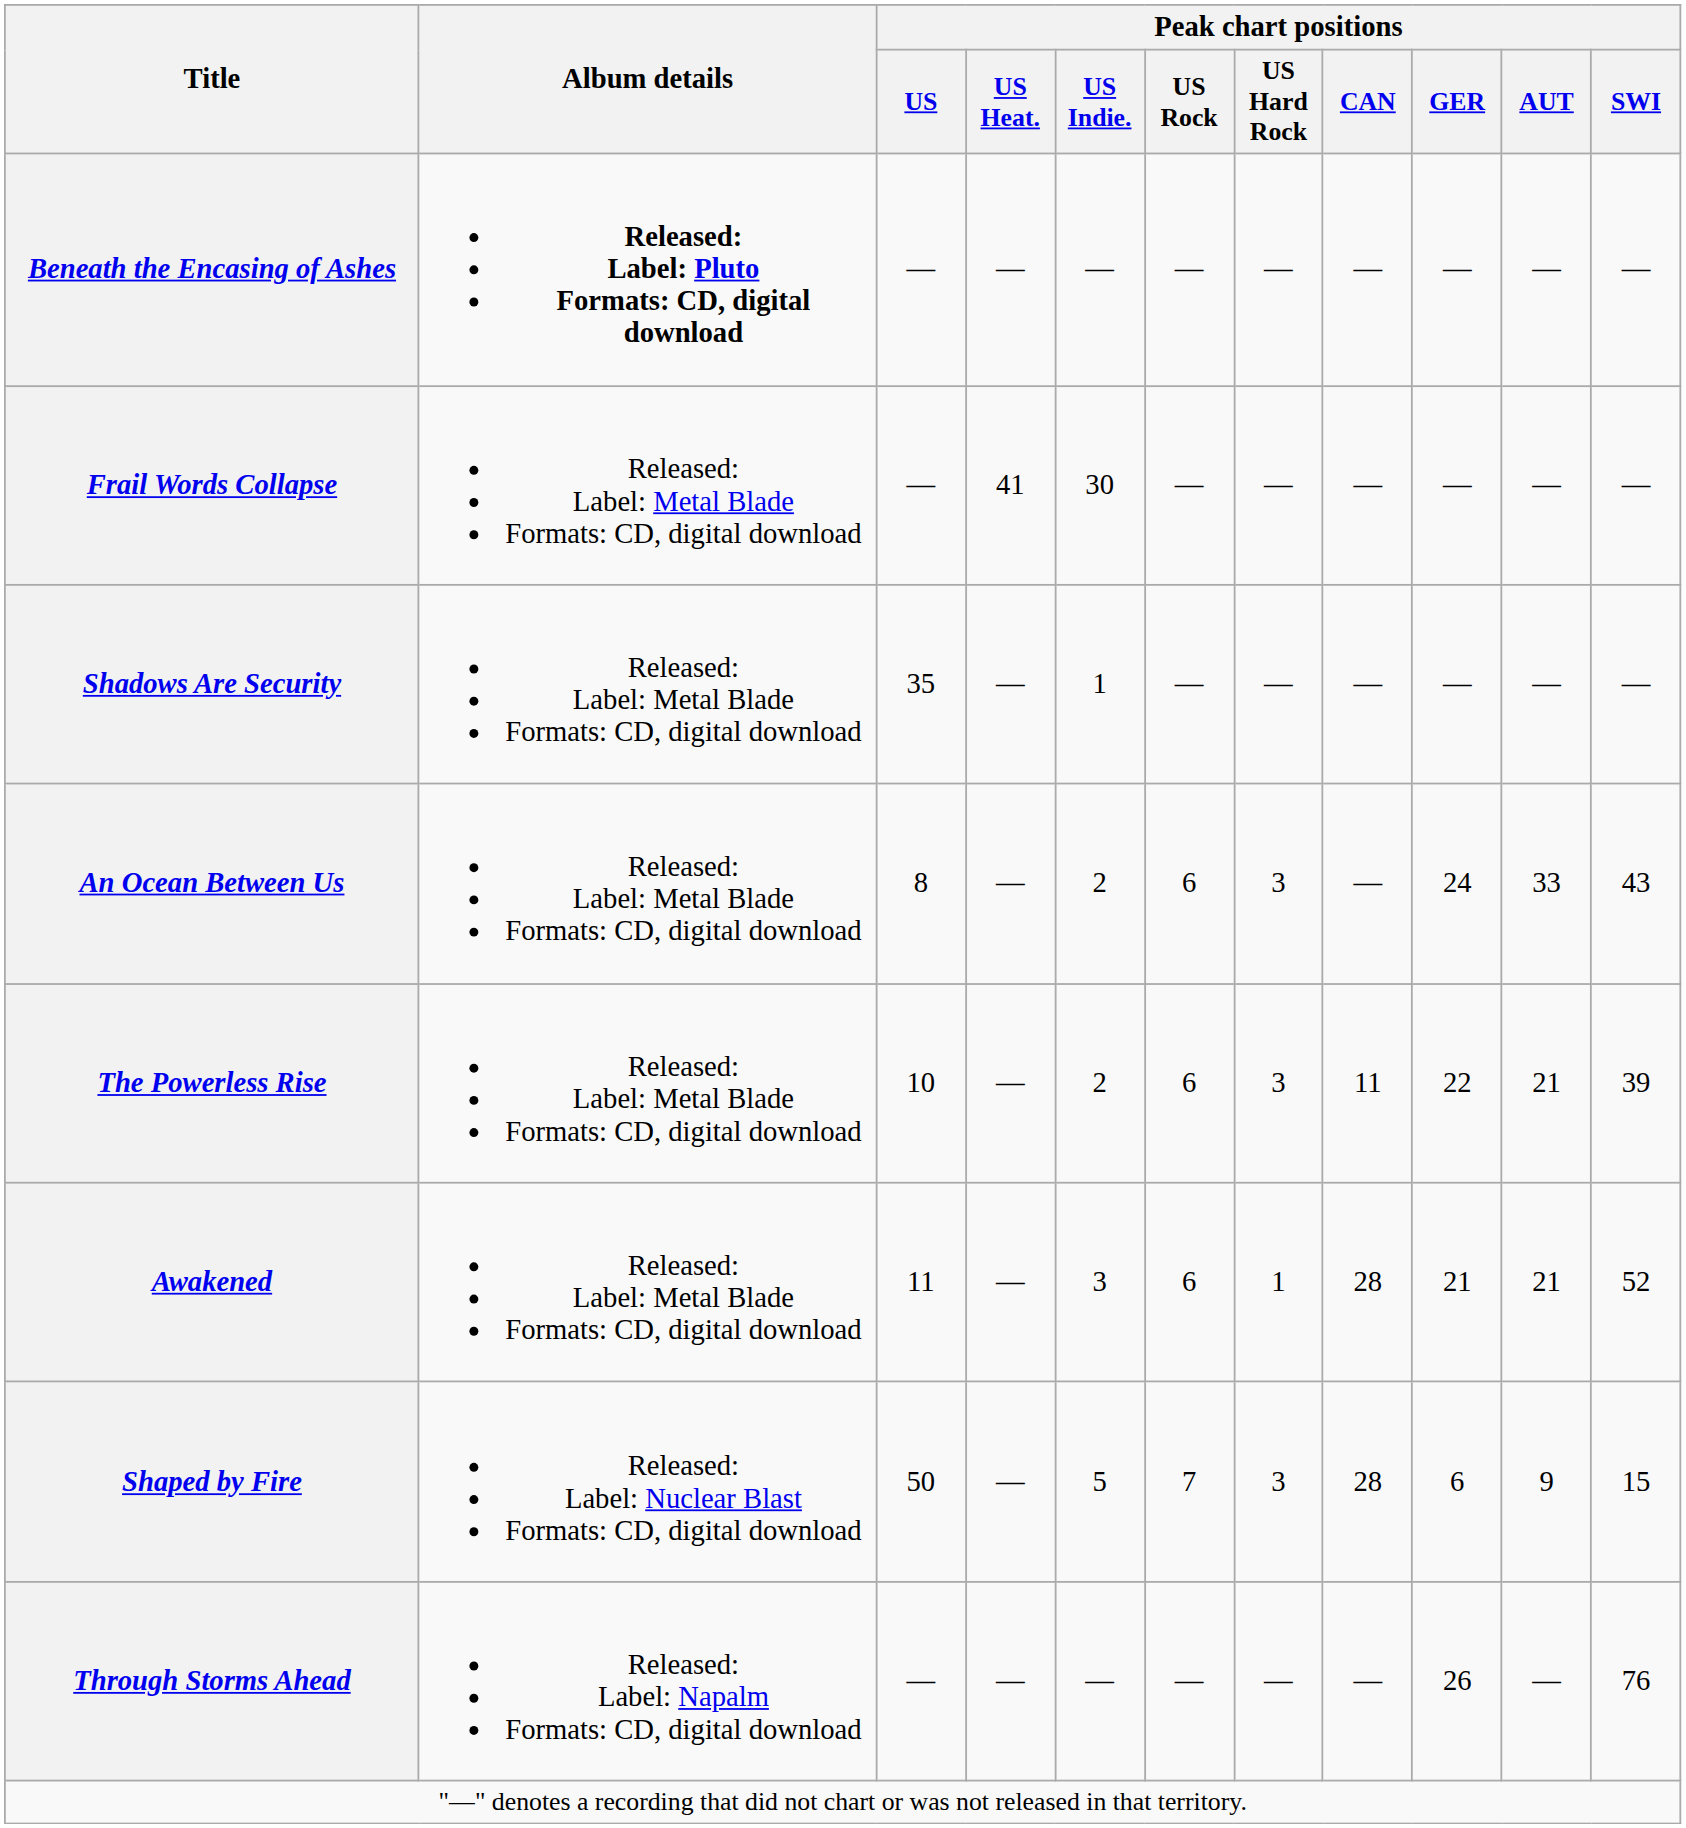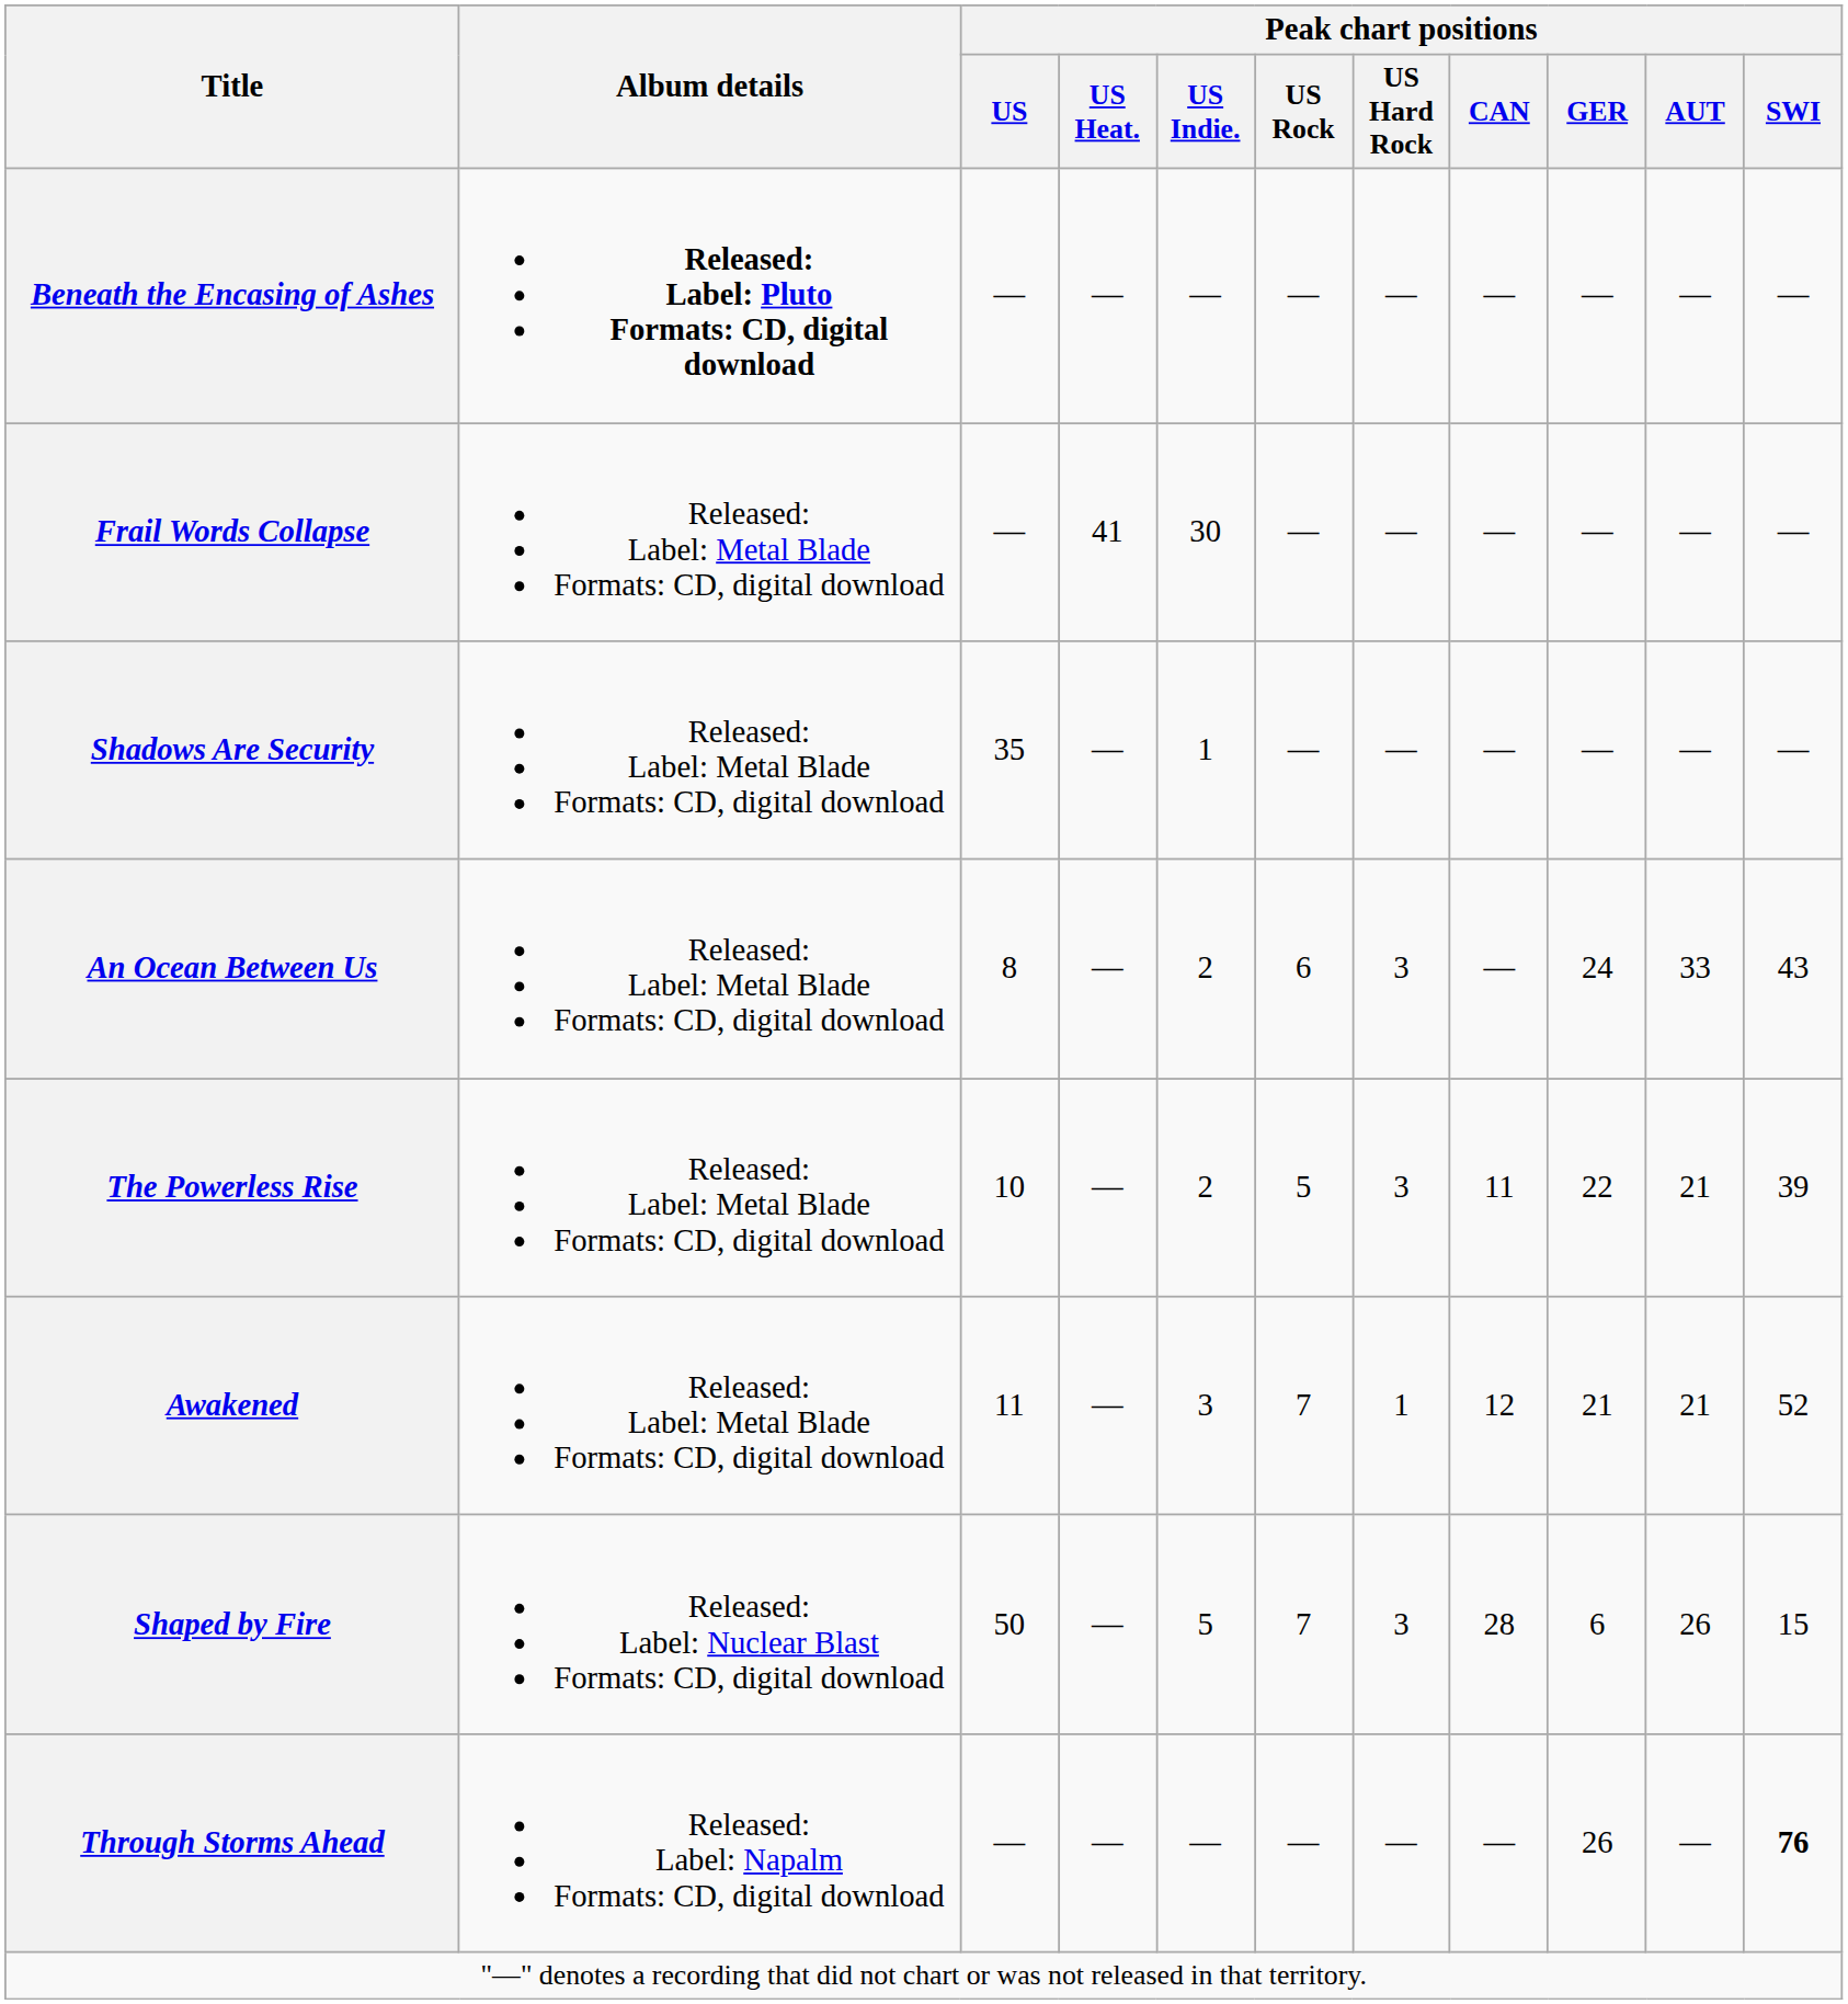 <table class="wikitable plainrowheaders" style="text-align:center;">
 <tr>
 <th scope="col" rowspan="2" style="width:14em;">Title</th>
 <th scope="col" rowspan="2" style="width:15.5em;">Album details</th>
 <th scope="col" colspan="10">Peak chart positions</th>
 </tr>
 <tr>
 <th scope="col" style="width:3em;font-size:90%;"><a href='#'>US</a><br></th>
 <th scope="col" style="width:3em;font-size:90%;"><a href='#'>US<br>Heat.</a><br></th>
 <th scope="col" style="width:3em;font-size:90%;"><a href='#'>US<br>Indie.</a><br></th>
 <th scope="col" style="width:3em;font-size:90%;">US<br>Rock<br></th>
 <th scope="col" style="width:3em;font-size:90%;">US<br>Hard Rock<br></th>
 <th scope="col" style="width:3em;font-size:90%;"><a href='#'>CAN</a><br></th>
 <th scope="col" style="width:3em;font-size:90%;"><a href='#'>GER</a><br></th>
 <th scope="col" style="width:3em;font-size:90%;"><a href='#'>AUT</a><br></th>
 <th scope="col" style="width:3em;font-size:90%;"><a href='#'>SWI</a><br></th>
 </tr>
 <tr>
 <th scope="row"><em><a href='#'>Beneath the Encasing of Ashes</a></em></th>
 <td><strong><br><ul><li>Released: </li><li>Label: <a href='#'>Pluto</a></li><li>Formats: CD, digital download</li></ul></strong></td>
 <td>—</td>
 <td>—</td>
 <td>—</td>
 <td>—</td>
 <td>—</td>
 <td>—</td>
 <td>—</td>
 <td>—</td>
 <td>—</td>
 </tr>
 <tr>
 <th scope="row"><em><a href='#'>Frail Words Collapse</a></em></th>
 <td><br><ul><li>Released: </li><li>Label: <a href='#'>Metal Blade</a></li><li>Formats: CD, digital download</li></ul></td>
 <td>—</td>
 <td>41</td>
 <td>30</td>
 <td>—</td>
 <td>—</td>
 <td>—</td>
 <td>—</td>
 <td>—</td>
 <td>—</td>
 </tr>
 <tr>
 <th scope="row"><em><a href='#'>Shadows Are Security</a></em></th>
 <td><br><ul><li>Released: </li><li>Label: Metal Blade</li><li>Formats: CD, digital download</li></ul></td>
 <td>35</td>
 <td>—</td>
 <td>1</td>
 <td>—</td>
 <td>—</td>
 <td>—</td>
 <td>—</td>
 <td>—</td>
 <td>—</td>
 </tr>
 <tr>
 <th scope="row"><em><a href='#'>An Ocean Between Us</a></em></th>
 <td><br><ul><li>Released: </li><li>Label: Metal Blade</li><li>Formats: CD, digital download</li></ul></td>
 <td>8</td>
 <td>—</td>
 <td>2</td>
 <td>6</td>
 <td>3</td>
 <td>—</td>
 <td>24</td>
 <td>33</td>
 <td>43</td>
 </tr>
 <tr>
 <th scope="row"><em><a href='#'>The Powerless Rise</a></em></th>
 <td><br><ul><li>Released: </li><li>Label: Metal Blade</li><li>Formats: CD, digital download</li></ul></td>
 <td>10</td>
 <td>—</td>
 <td>2</td>
-<td>6</td>
+<td>5</td>
 <td>3</td>
 <td>11</td>
 <td>22</td>
 <td>21</td>
 <td>39</td>
 </tr>
 <tr>
 <th scope="row"><em><a href='#'>Awakened</a></em></th>
 <td><br><ul><li>Released: </li><li>Label: Metal Blade</li><li>Formats: CD, digital download</li></ul></td>
 <td>11</td>
 <td>—</td>
 <td>3</td>
-<td>6</td>
+<td>7</td>
 <td>1</td>
-<td>28</td>
+<td>12</td>
 <td>21</td>
 <td>21</td>
 <td>52</td>
 </tr>
 <tr>
 <th scope="row"><em><a href='#'>Shaped by Fire</a></em></th>
 <td><br><ul><li>Released: </li><li>Label: <a href='#'>Nuclear Blast</a></li><li>Formats: CD, digital download</li></ul></td>
 <td>50</td>
 <td>—</td>
 <td>5</td>
 <td>7</td>
 <td>3</td>
 <td>28</td>
 <td>6</td>
-<td>9</td>
+<td>26</td>
 <td>15</td>
 </tr>
 <tr>
 <th scope="row"><em><a href='#'>Through Storms Ahead</a></em></th>
 <td><br><ul><li>Released: </li><li>Label: <a href='#'>Napalm</a></li><li>Formats: CD, digital download</li></ul></td>
 <td>—</td>
 <td>—</td>
 <td>—</td>
 <td>—</td>
 <td>—</td>
 <td>—</td>
 <td>26</td>
 <td>—</td>
-<td>76</td>
+<td><strong>76</strong></td>
 </tr>
 <tr>
 <td colspan="15" style="font-size:90%">"—" denotes a recording that did not chart or was not released in that territory.</td>
 </tr>
 </table>
